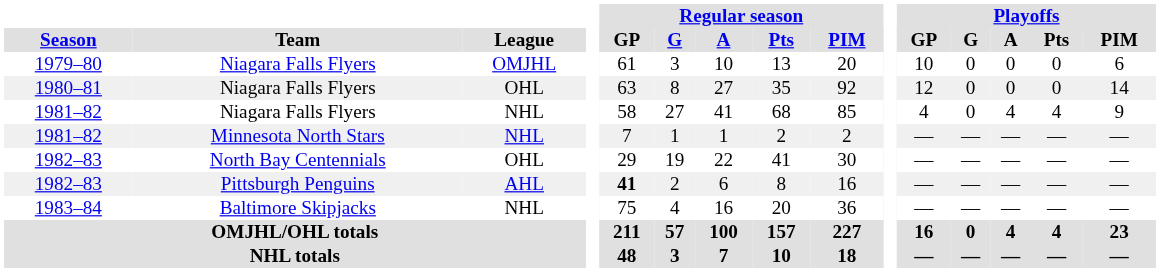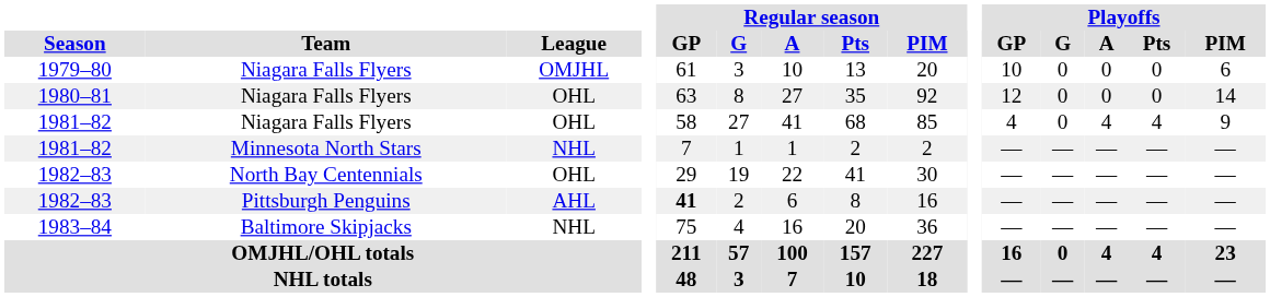 <table border="0" cellpadding="1" cellspacing="0" style="text-align:center; width:60em">
 <tr bgcolor="#e0e0e0">
 <th colspan="3" bgcolor="#ffffff"> </th>
 <th rowspan="99" bgcolor="#ffffff"> </th>
 <th colspan="5"><a href='#'>Regular season</a></th>
 <th rowspan="99" bgcolor="#ffffff"> </th>
 <th colspan="5"><a href='#'>Playoffs</a></th>
 </tr>
 <tr bgcolor="#e0e0e0">
 <th><a href='#'>Season</a></th>
 <th>Team</th>
 <th>League</th>
 <th>GP</th>
 <th><a href='#'>G</a></th>
 <th><a href='#'>A</a></th>
 <th><a href='#'>Pts</a></th>
 <th><a href='#'>PIM</a></th>
 <th>GP</th>
 <th>G</th>
 <th>A</th>
 <th>Pts</th>
 <th>PIM</th>
 </tr>
 <tr>
 <td><a href='#'>1979–80</a></td>
 <td><a href='#'>Niagara Falls Flyers</a></td>
 <td><a href='#'>OMJHL</a></td>
 <td>61</td>
 <td>3</td>
 <td>10</td>
 <td>13</td>
 <td>20</td>
 <td>10</td>
 <td>0</td>
 <td>0</td>
 <td>0</td>
 <td>6</td>
 </tr>
 <tr bgcolor="#f0f0f0">
 <td><a href='#'>1980–81</a></td>
 <td>Niagara Falls Flyers</td>
 <td>OHL</td>
 <td>63</td>
 <td>8</td>
 <td>27</td>
 <td>35</td>
 <td>92</td>
 <td>12</td>
 <td>0</td>
 <td>0</td>
 <td>0</td>
 <td>14</td>
 </tr>
 <tr>
 <td><a href='#'>1981–82</a></td>
 <td>Niagara Falls Flyers</td>
-<td>NHL</td>
+<td>OHL</td>
 <td>58</td>
 <td>27</td>
 <td>41</td>
 <td>68</td>
 <td>85</td>
 <td>4</td>
 <td>0</td>
 <td>4</td>
 <td>4</td>
 <td>9</td>
 </tr>
 <tr bgcolor="#f0f0f0">
 <td><a href='#'>1981–82</a></td>
 <td><a href='#'>Minnesota North Stars</a></td>
 <td><a href='#'>NHL</a></td>
 <td>7</td>
 <td>1</td>
 <td>1</td>
 <td>2</td>
 <td>2</td>
 <td>—</td>
 <td>—</td>
 <td>—</td>
 <td>—</td>
 <td>—</td>
 </tr>
 <tr>
 <td><a href='#'>1982–83</a></td>
 <td><a href='#'>North Bay Centennials</a></td>
 <td>OHL</td>
 <td>29</td>
 <td>19</td>
 <td>22</td>
 <td>41</td>
 <td>30</td>
 <td>—</td>
 <td>—</td>
 <td>—</td>
 <td>—</td>
 <td>—</td>
 </tr>
 <tr bgcolor="#f0f0f0">
 <td><a href='#'>1982–83</a></td>
 <td><a href='#'>Pittsburgh Penguins</a></td>
 <td><a href='#'>AHL</a></td>
 <td><strong>41</strong></td>
 <td>2</td>
 <td>6</td>
 <td>8</td>
 <td>16</td>
 <td>—</td>
 <td>—</td>
 <td>—</td>
 <td>—</td>
 <td>—</td>
 </tr>
 <tr>
 <td><a href='#'>1983–84</a></td>
 <td><a href='#'>Baltimore Skipjacks</a></td>
 <td>NHL</td>
 <td>75</td>
 <td>4</td>
 <td>16</td>
 <td>20</td>
 <td>36</td>
 <td>—</td>
 <td>—</td>
 <td>—</td>
 <td>—</td>
 <td>—</td>
 </tr>
 <tr bgcolor="#e0e0e0">
 <th colspan="3">OMJHL/OHL totals</th>
 <th>211</th>
 <th>57</th>
 <th>100</th>
 <th>157</th>
 <th>227</th>
 <th>16</th>
 <th>0</th>
 <th>4</th>
 <th>4</th>
 <th>23</th>
 </tr>
 <tr bgcolor="#e0e0e0">
 <th colspan="3">NHL totals</th>
 <th>48</th>
 <th>3</th>
 <th>7</th>
 <th>10</th>
 <th>18</th>
 <th>—</th>
 <th>—</th>
 <th>—</th>
 <th>—</th>
 <th>—</th>
 </tr>
 </table>
